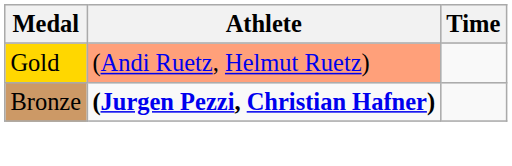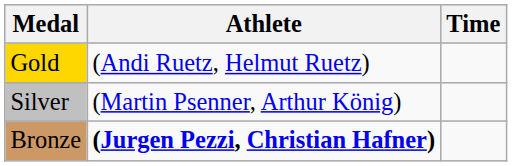 <table class="wikitable">
 <tr>
 <th>Medal</th>
 <th>Athlete</th>
 <th>Time</th>
 </tr>
 <tr>
 <td bgcolor="gold">Gold</td>
-<td style="background: lightsalmon;"> (<a href='#'>Andi Ruetz</a>, <a href='#'>Helmut Ruetz</a>)</td>
+<td> (<a href='#'>Andi Ruetz</a>, <a href='#'>Helmut Ruetz</a>)</td>
+<td></td>
+</tr>
+<tr>
+<td bgcolor="silver">Silver</td>
+<td> (<a href='#'>Martin Psenner</a>, <a href='#'>Arthur König</a>)</td>
 <td></td>
 </tr>
 <tr>
 <td bgcolor="CC9966">Bronze</td>
 <td><strong> (<a href='#'>Jurgen Pezzi</a>, <a href='#'>Christian Hafner</a>)</strong></td>
 <td></td>
 </tr>
 </table>
